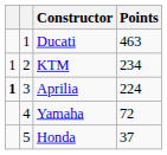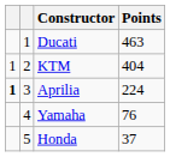 <table class="wikitable" style="font-size: 95%;">
 <tr>
 <th></th>
 <th></th>
 <th>Constructor</th>
 <th>Points</th>
 </tr>
 <tr>
 <td></td>
 <td align=center>1</td>
 <td> <a href='#'>Ducati</a></td>
 <td align=left>463</td>
 </tr>
 <tr>
 <td> 1</td>
 <td align=center>2</td>
 <td> <a href='#'>KTM</a></td>
-<td align=left>234</td>
+<td align=left>404</td>
 </tr>
 <tr>
 <td><strong> 1</strong></td>
 <td align=center>3</td>
 <td> <a href='#'>Aprilia</a></td>
 <td align=left>224</td>
 </tr>
 <tr>
 <td></td>
 <td align=center>4</td>
 <td> <a href='#'>Yamaha</a></td>
-<td align=left>72</td>
+<td align=left>76</td>
 </tr>
 <tr>
 <td></td>
 <td align=center>5</td>
 <td> <a href='#'>Honda</a></td>
 <td align=left>37</td>
 </tr>
 </table>
